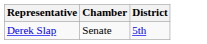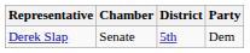 <table class="wikitable">
 <tr>
 <th>Representative</th>
 <th>Chamber</th>
 <th>District</th>
+<th>Party</th>
 </tr>
 <tr>
 <td><a href='#'>Derek Slap</a></td>
 <td>Senate</td>
 <td><a href='#'>5th</a></td>
+<td>Dem</td>
 </tr>
 </table>
